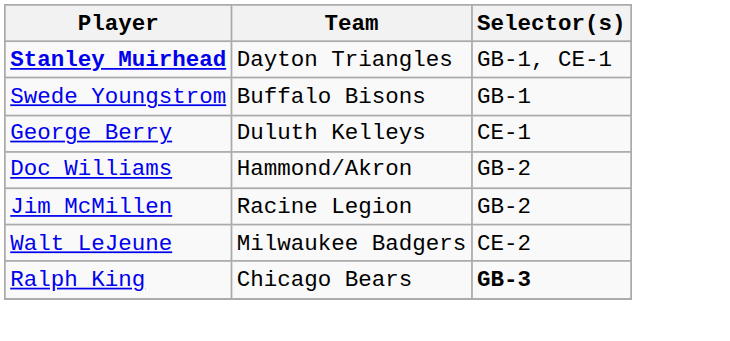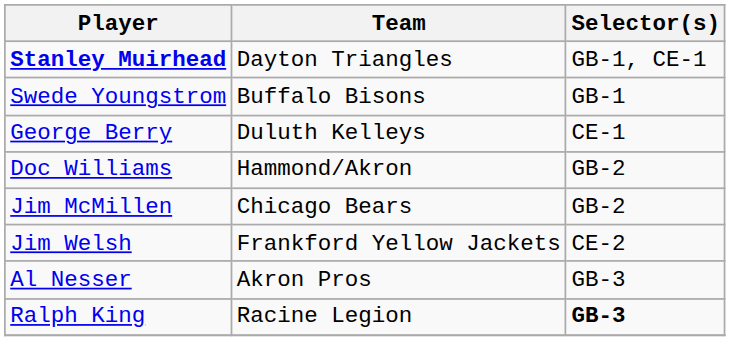 <table class="wikitable" style="text-align:left;">
 <tr>
 <th>Player</th>
 <th>Team</th>
 <th>Selector(s)</th>
 </tr>
 <tr>
 <td><strong><a href='#'>Stanley Muirhead</a></strong></td>
 <td>Dayton Triangles</td>
 <td>GB-1, CE-1</td>
 </tr>
 <tr>
 <td><a href='#'>Swede Youngstrom</a></td>
 <td>Buffalo Bisons</td>
 <td>GB-1</td>
 </tr>
 <tr>
 <td><a href='#'>George Berry</a></td>
 <td>Duluth Kelleys</td>
 <td>CE-1</td>
 </tr>
 <tr>
 <td><a href='#'>Doc Williams</a></td>
 <td>Hammond/Akron</td>
 <td>GB-2</td>
 </tr>
 <tr>
 <td><a href='#'>Jim McMillen</a></td>
-<td>Racine Legion</td>
+<td>Chicago Bears</td>
 <td>GB-2</td>
 </tr>
 <tr>
-<td><a href='#'>Walt LeJeune</a></td>
-<td>Milwaukee Badgers</td>
+<td><a href='#'>Jim Welsh</a></td>
+<td>Frankford Yellow Jackets</td>
 <td>CE-2</td>
 </tr>
 <tr>
+<td><a href='#'>Al Nesser</a></td>
+<td>Akron Pros</td>
+<td>GB-3</td>
+</tr>
+<tr>
 <td><a href='#'>Ralph King</a></td>
-<td>Chicago Bears</td>
+<td>Racine Legion</td>
 <td><strong>GB-3</strong></td>
 </tr>
 <tr>
 </tr>
 </table>
